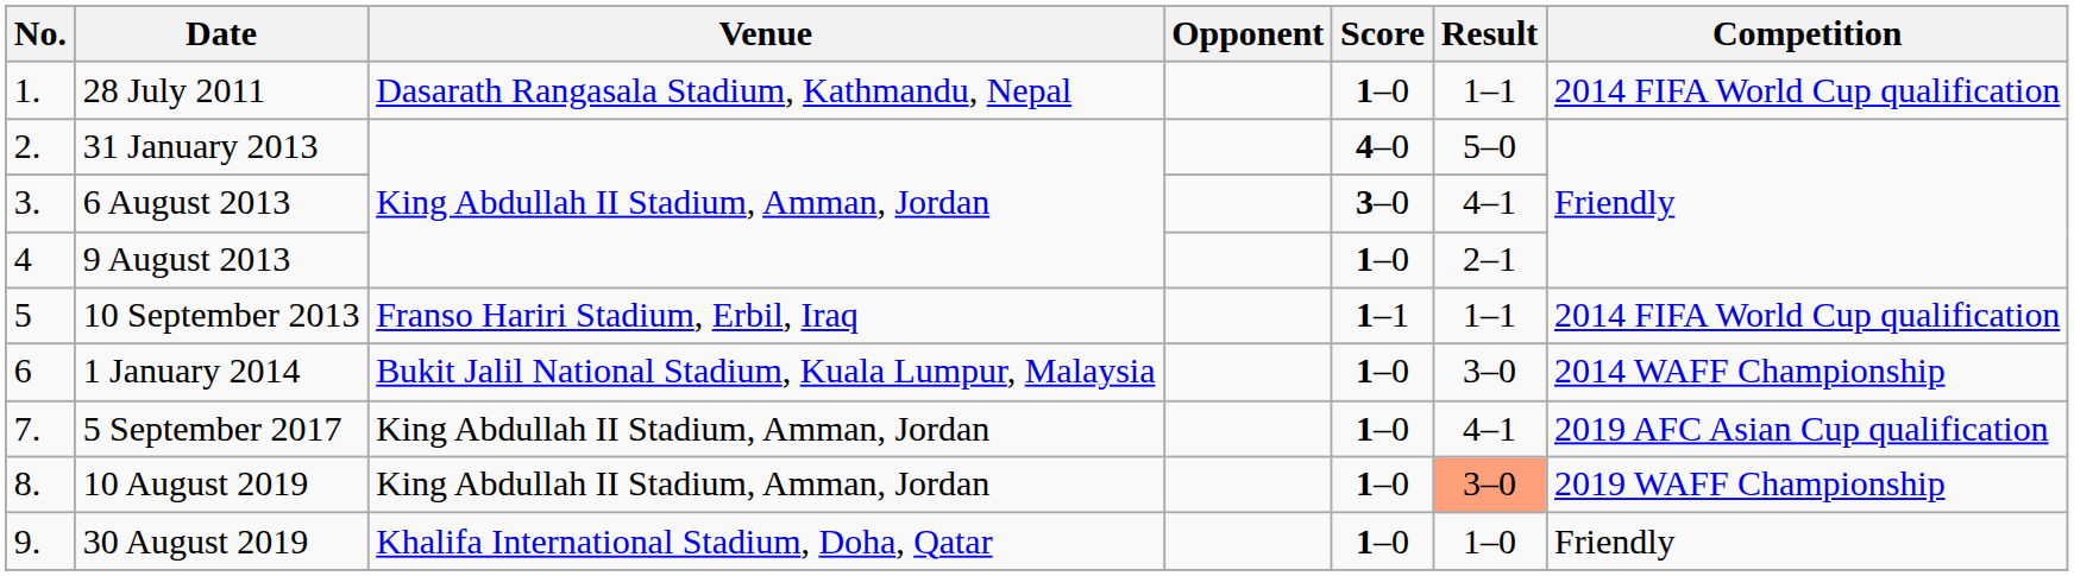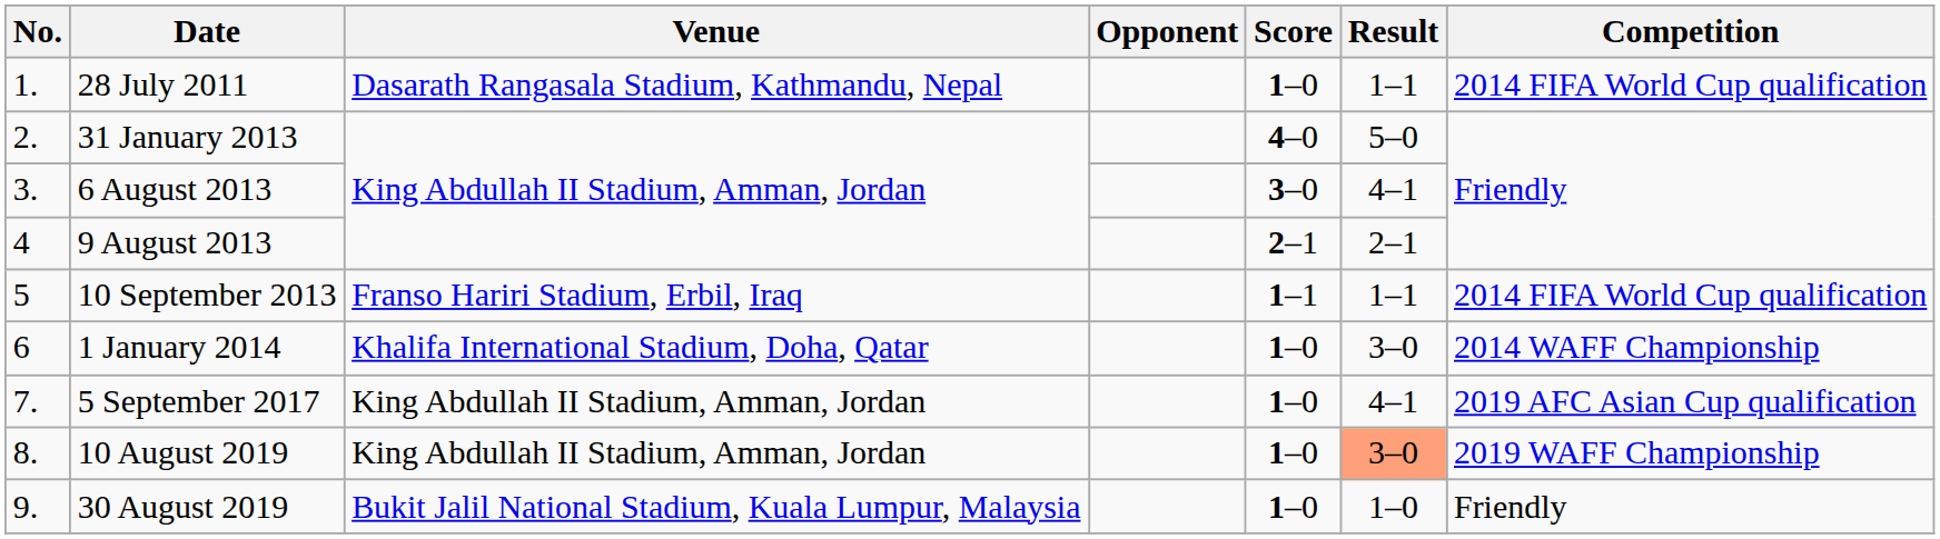 <table class="wikitable">
 <tr>
 <th>No.</th>
 <th>Date</th>
 <th>Venue</th>
 <th>Opponent</th>
 <th>Score</th>
 <th>Result</th>
 <th>Competition</th>
 </tr>
 <tr>
 <td>1.</td>
 <td>28 July 2011</td>
 <td><a href='#'>Dasarath Rangasala Stadium</a>, <a href='#'>Kathmandu</a>, <a href='#'>Nepal</a></td>
 <td></td>
 <td align=center><strong>1</strong>–0</td>
 <td align=center>1–1</td>
 <td><a href='#'>2014 FIFA World Cup qualification</a></td>
 </tr>
 <tr>
 <td>2.</td>
 <td>31 January 2013</td>
 <td rowspan=3><a href='#'>King Abdullah II Stadium</a>, <a href='#'>Amman</a>, <a href='#'>Jordan</a></td>
 <td></td>
 <td align=center><strong>4</strong>–0</td>
 <td align=center>5–0</td>
 <td rowspan=3><a href='#'>Friendly</a></td>
 </tr>
 <tr>
 <td>3.</td>
 <td>6 August 2013</td>
 <td></td>
 <td align=center><strong>3</strong>–0</td>
 <td align=center>4–1</td>
 </tr>
 <tr>
 <td>4</td>
 <td>9 August 2013</td>
 <td></td>
-<td align=center><strong>1</strong>–0</td>
+<td align=center><strong>2</strong>–1</td>
 <td align=center>2–1</td>
 </tr>
 <tr>
 <td>5</td>
 <td>10 September 2013</td>
 <td><a href='#'>Franso Hariri Stadium</a>, <a href='#'>Erbil</a>, <a href='#'>Iraq</a></td>
 <td></td>
 <td align=center><strong>1</strong>–1</td>
 <td align=center>1–1 </td>
 <td><a href='#'>2014 FIFA World Cup qualification</a></td>
 </tr>
 <tr>
 <td>6</td>
 <td>1 January 2014</td>
-<td><a href='#'>Bukit Jalil National Stadium</a>, <a href='#'>Kuala Lumpur</a>, <a href='#'>Malaysia</a></td>
+<td><a href='#'>Khalifa International Stadium</a>, <a href='#'>Doha</a>, <a href='#'>Qatar</a></td>
 <td></td>
 <td align=center><strong>1</strong>–0</td>
 <td align=center>3–0</td>
 <td><a href='#'>2014 WAFF Championship</a></td>
 </tr>
 <tr>
 <td>7.</td>
 <td>5 September 2017</td>
 <td>King Abdullah II Stadium, Amman, Jordan</td>
 <td></td>
 <td align=center><strong>1</strong>–0</td>
 <td align=center>4–1</td>
 <td><a href='#'>2019 AFC Asian Cup qualification</a></td>
 </tr>
 <tr>
 <td>8.</td>
 <td>10 August 2019</td>
 <td>King Abdullah II Stadium, Amman, Jordan</td>
 <td></td>
 <td align=center><strong>1</strong>–0</td>
 <td align=center style="background: lightsalmon;">3–0</td>
 <td><a href='#'>2019 WAFF Championship</a></td>
 </tr>
 <tr>
 <td>9.</td>
 <td>30 August 2019</td>
-<td><a href='#'>Khalifa International Stadium</a>, <a href='#'>Doha</a>, <a href='#'>Qatar</a></td>
+<td><a href='#'>Bukit Jalil National Stadium</a>, <a href='#'>Kuala Lumpur</a>, <a href='#'>Malaysia</a></td>
 <td></td>
 <td align=center><strong>1</strong>–0</td>
 <td align=center>1–0</td>
 <td>Friendly</td>
 </tr>
 </table>
